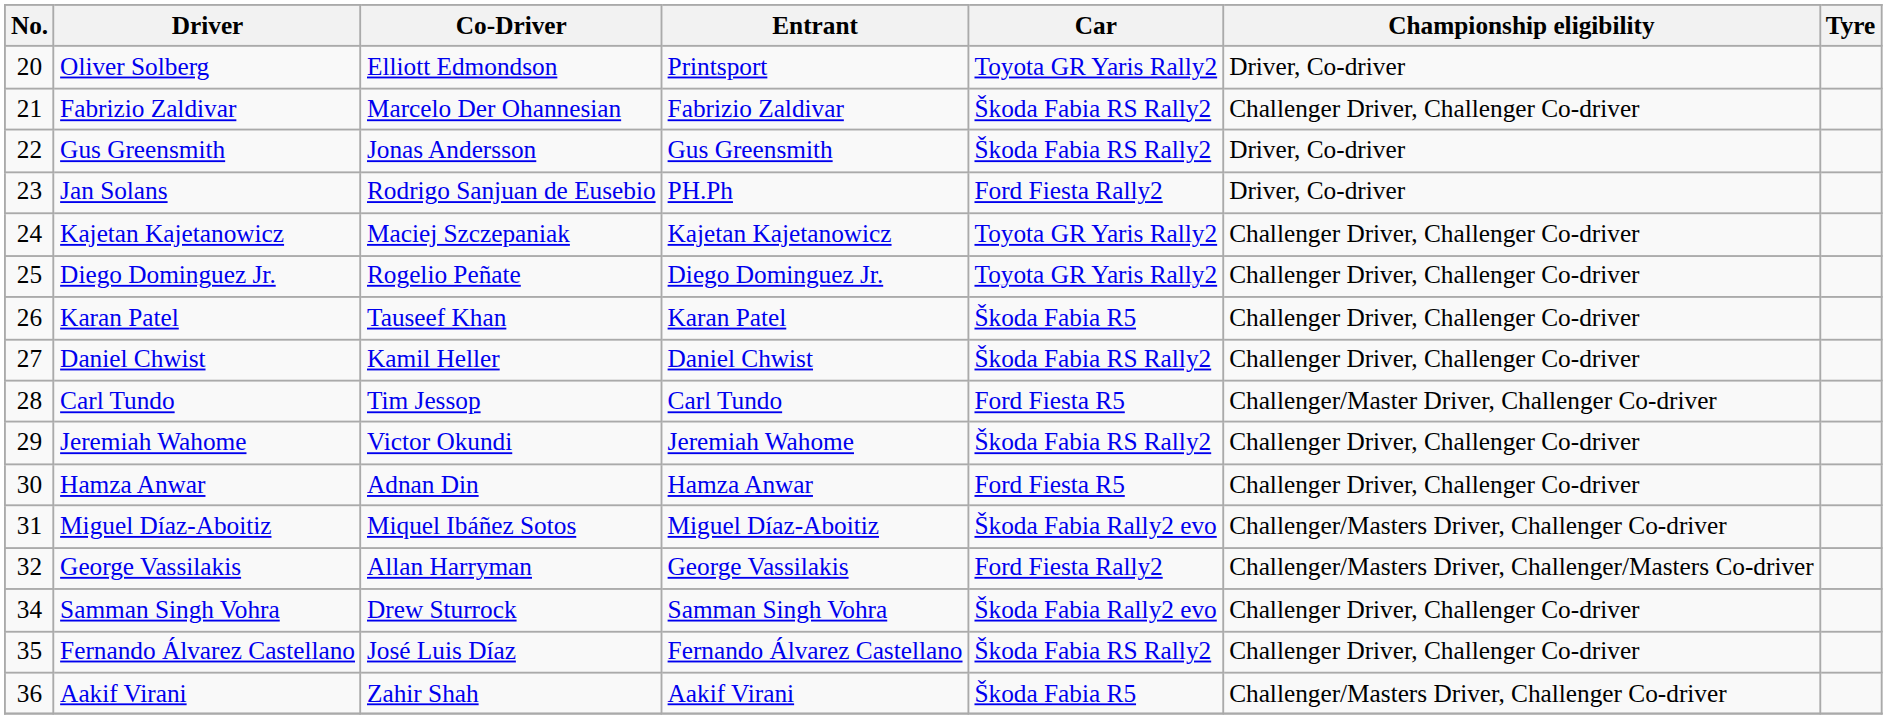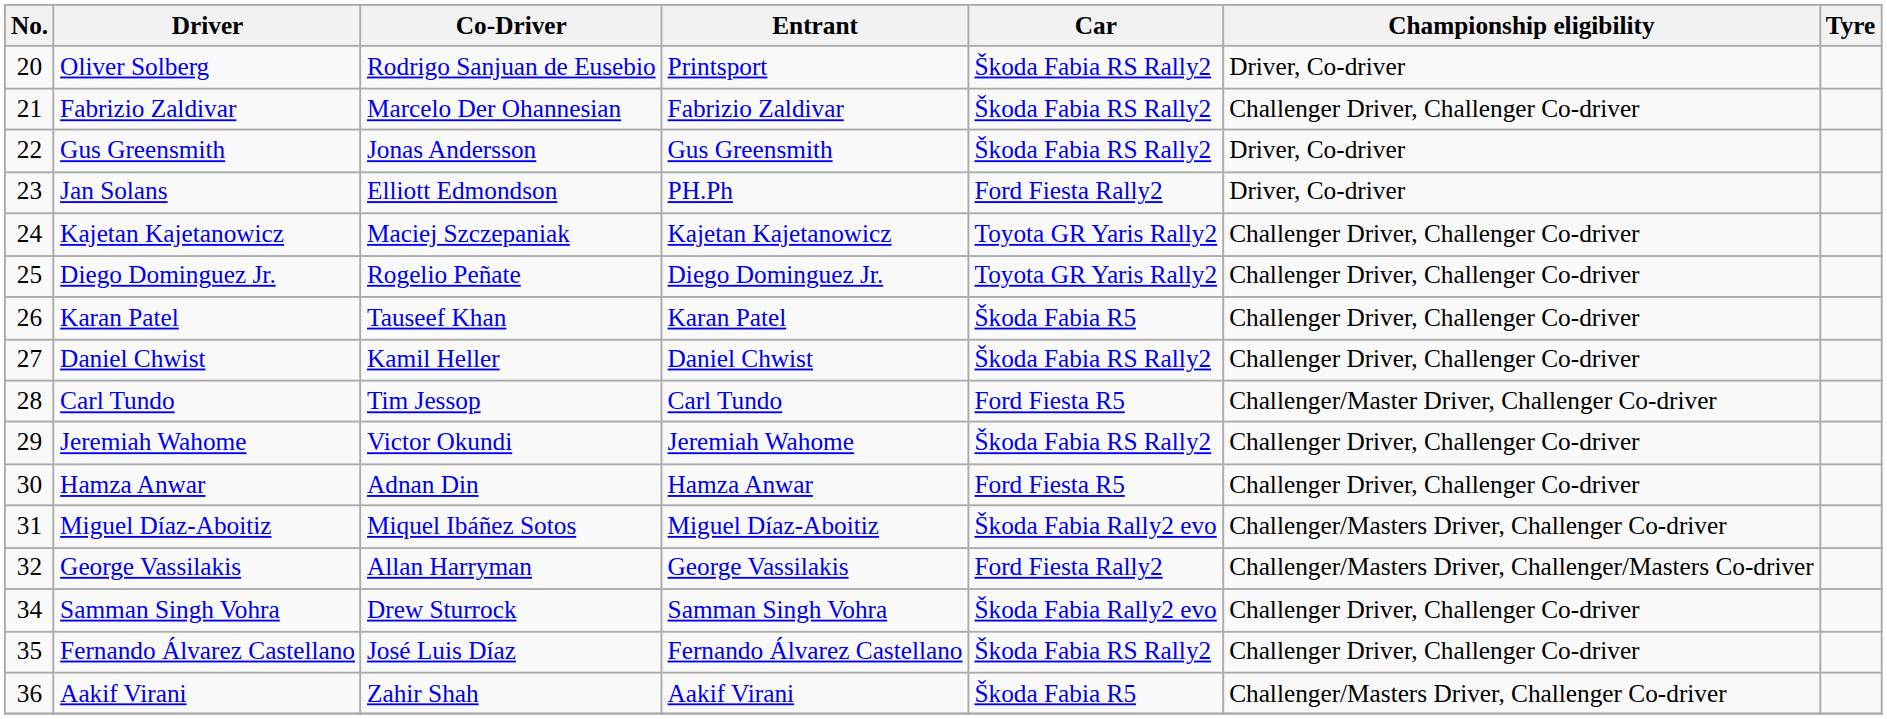 <table class="wikitable" style="font-size: 85%;">
 <tr>
 <th>No.</th>
 <th>Driver</th>
 <th>Co-Driver</th>
 <th>Entrant</th>
 <th>Car</th>
 <th>Championship eligibility</th>
 <th>Tyre</th>
 </tr>
 <tr>
 <td align="center">20</td>
 <td> <a href='#'>Oliver Solberg</a></td>
-<td> <a href='#'>Elliott Edmondson</a></td>
+<td> <a href='#'>Rodrigo Sanjuan de Eusebio</a></td>
 <td> <a href='#'>Printsport</a></td>
-<td><a href='#'>Toyota GR Yaris Rally2</a></td>
+<td><a href='#'>Škoda Fabia RS Rally2</a></td>
 <td>Driver, Co-driver</td>
 <td align="center"></td>
 </tr>
 <tr>
 <td align="center">21</td>
 <td> <a href='#'>Fabrizio Zaldivar</a></td>
 <td> <a href='#'>Marcelo Der Ohannesian</a></td>
 <td> <a href='#'>Fabrizio Zaldivar</a></td>
 <td><a href='#'>Škoda Fabia RS Rally2</a></td>
 <td>Challenger Driver, Challenger Co-driver</td>
 <td align="center"></td>
 </tr>
 <tr>
 <td align="center">22</td>
 <td> <a href='#'>Gus Greensmith</a></td>
 <td> <a href='#'>Jonas Andersson</a></td>
 <td> <a href='#'>Gus Greensmith</a></td>
 <td><a href='#'>Škoda Fabia RS Rally2</a></td>
 <td>Driver, Co-driver</td>
 <td align="center"></td>
 </tr>
 <tr>
 <td align="center">23</td>
 <td> <a href='#'>Jan Solans</a></td>
-<td> <a href='#'>Rodrigo Sanjuan de Eusebio</a></td>
+<td> <a href='#'>Elliott Edmondson</a></td>
 <td> <a href='#'>PH.Ph</a></td>
 <td><a href='#'>Ford Fiesta Rally2</a></td>
 <td>Driver, Co-driver</td>
 <td align="center"></td>
 </tr>
 <tr>
 <td align="center">24</td>
 <td> <a href='#'>Kajetan Kajetanowicz</a></td>
 <td> <a href='#'>Maciej Szczepaniak</a></td>
 <td> <a href='#'>Kajetan Kajetanowicz</a></td>
 <td><a href='#'>Toyota GR Yaris Rally2</a></td>
 <td>Challenger Driver, Challenger Co-driver</td>
 <td align="center"></td>
 </tr>
 <tr>
 <td align="center">25</td>
 <td> <a href='#'>Diego Dominguez Jr.</a></td>
 <td> <a href='#'>Rogelio Peñate</a></td>
 <td> <a href='#'>Diego Dominguez Jr.</a></td>
 <td><a href='#'>Toyota GR Yaris Rally2</a></td>
 <td>Challenger Driver, Challenger Co-driver</td>
 <td align="center"></td>
 </tr>
 <tr>
 <td align="center">26</td>
 <td> <a href='#'>Karan Patel</a></td>
 <td> <a href='#'>Tauseef Khan</a></td>
 <td> <a href='#'>Karan Patel</a></td>
 <td><a href='#'>Škoda Fabia R5</a></td>
 <td>Challenger Driver, Challenger Co-driver</td>
 <td align="center"></td>
 </tr>
 <tr>
 <td align="center">27</td>
 <td> <a href='#'>Daniel Chwist</a></td>
 <td> <a href='#'>Kamil Heller</a></td>
 <td> <a href='#'>Daniel Chwist</a></td>
 <td><a href='#'>Škoda Fabia RS Rally2</a></td>
 <td>Challenger Driver, Challenger Co-driver</td>
 <td align="center"></td>
 </tr>
 <tr>
 <td align="center">28</td>
 <td> <a href='#'>Carl Tundo</a></td>
 <td> <a href='#'>Tim Jessop</a></td>
 <td> <a href='#'>Carl Tundo</a></td>
 <td><a href='#'>Ford Fiesta R5</a></td>
 <td>Challenger/Master Driver, Challenger Co-driver</td>
 <td align="center"></td>
 </tr>
 <tr>
 <td align="center">29</td>
 <td> <a href='#'>Jeremiah Wahome</a></td>
 <td> <a href='#'>Victor Okundi</a></td>
 <td> <a href='#'>Jeremiah Wahome</a></td>
 <td><a href='#'>Škoda Fabia RS Rally2</a></td>
 <td>Challenger Driver, Challenger Co-driver</td>
 <td align="center"></td>
 </tr>
 <tr>
 <td align="center">30</td>
 <td> <a href='#'>Hamza Anwar</a></td>
 <td> <a href='#'>Adnan Din</a></td>
 <td> <a href='#'>Hamza Anwar</a></td>
 <td><a href='#'>Ford Fiesta R5</a></td>
 <td>Challenger Driver, Challenger Co-driver</td>
 <td align="center"></td>
 </tr>
 <tr>
 <td align="center">31</td>
 <td> <a href='#'>Miguel Díaz-Aboitiz</a></td>
 <td> <a href='#'>Miquel Ibáñez Sotos</a></td>
 <td> <a href='#'>Miguel Díaz-Aboitiz</a></td>
 <td><a href='#'>Škoda Fabia Rally2 evo</a></td>
 <td>Challenger/Masters Driver, Challenger Co-driver</td>
 <td align="center"></td>
 </tr>
 <tr>
 <td align="center">32</td>
 <td> <a href='#'>George Vassilakis</a></td>
 <td> <a href='#'>Allan Harryman</a></td>
 <td> <a href='#'>George Vassilakis</a></td>
 <td><a href='#'>Ford Fiesta Rally2</a></td>
 <td>Challenger/Masters Driver, Challenger/Masters Co-driver</td>
 <td align="center"></td>
 </tr>
 <tr>
 <td align="center">34</td>
 <td> <a href='#'>Samman Singh Vohra</a></td>
 <td> <a href='#'>Drew Sturrock</a></td>
 <td> <a href='#'>Samman Singh Vohra</a></td>
 <td><a href='#'>Škoda Fabia Rally2 evo</a></td>
 <td>Challenger Driver, Challenger Co-driver</td>
 <td align="center"></td>
 </tr>
 <tr>
 <td align="center">35</td>
 <td> <a href='#'>Fernando Álvarez Castellano</a></td>
 <td> <a href='#'>José Luis Díaz</a></td>
 <td> <a href='#'>Fernando Álvarez Castellano</a></td>
 <td><a href='#'>Škoda Fabia RS Rally2</a></td>
 <td>Challenger Driver, Challenger Co-driver</td>
 <td align="center"></td>
 </tr>
 <tr>
 <td align="center">36</td>
 <td> <a href='#'>Aakif Virani</a></td>
 <td> <a href='#'>Zahir Shah</a></td>
 <td> <a href='#'>Aakif Virani</a></td>
 <td><a href='#'>Škoda Fabia R5</a></td>
 <td>Challenger/Masters Driver, Challenger Co-driver</td>
 <td align="center"></td>
 </tr>
 <tr>
 </tr>
 </table>
